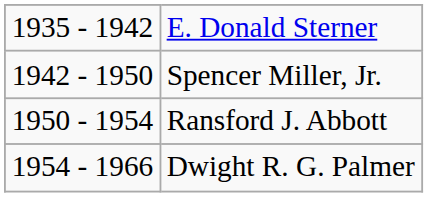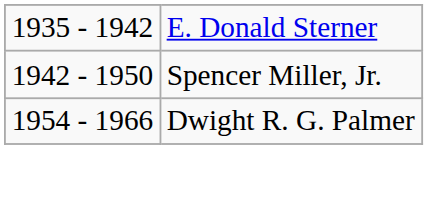 <table class="wikitable">
 <tr>
 <td>1935 - 1942</td>
 <td><a href='#'>E. Donald Sterner</a></td>
 </tr>
 <tr>
 <td>1942 - 1950</td>
 <td>Spencer Miller, Jr.</td>
 </tr>
 <tr>
-<td>1950 - 1954</td>
-<td>Ransford J. Abbott</td>
-</tr>
-<tr>
 <td>1954 - 1966</td>
 <td>Dwight R. G. Palmer</td>
 </tr>
 </table>
